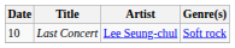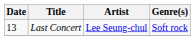 <table class="wikitable" style="text-align: left;">
 <tr>
 <th>Date</th>
 <th>Title</th>
 <th>Artist</th>
 <th>Genre(s)</th>
 </tr>
 <tr>
-<td>10</td>
+<td>13</td>
 <td><em>Last Concert</em></td>
 <td><a href='#'>Lee Seung-chul</a></td>
 <td><a href='#'>Soft rock</a></td>
 </tr>
 <tr>
 </tr>
 </table>
